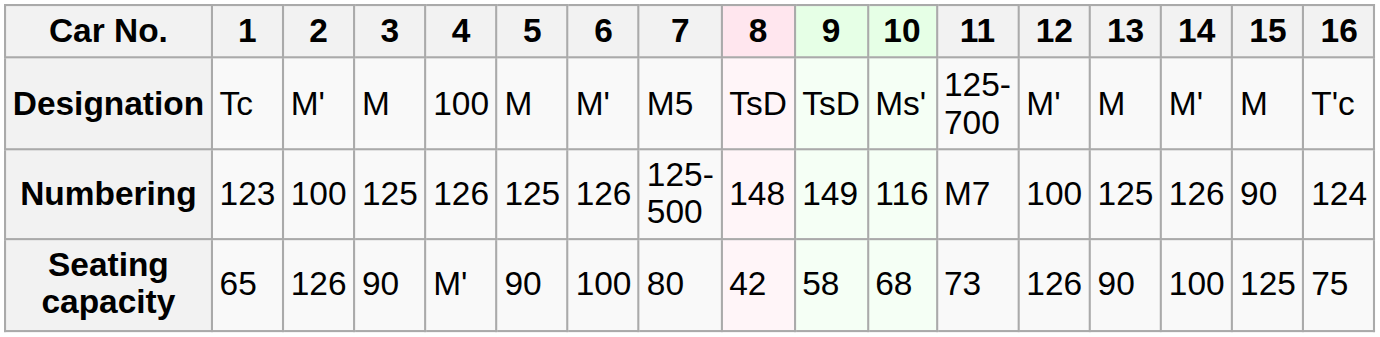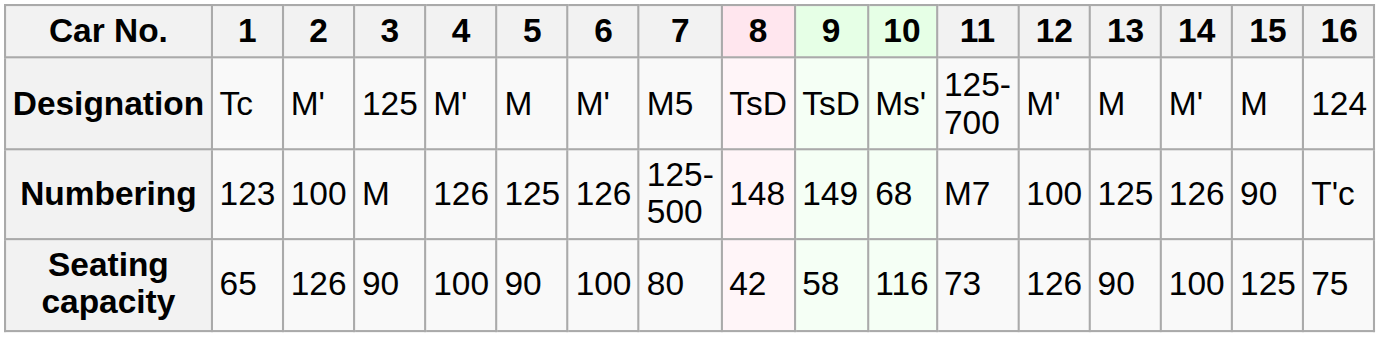 <table class="wikitable">
 <tr>
 <th>Car No.</th>
 <th>1</th>
 <th>2</th>
 <th>3</th>
 <th>4</th>
 <th>5</th>
 <th>6</th>
 <th>7</th>
 <th style="background: #FFE6EE">8</th>
 <th style="background: #E6FFE6">9</th>
 <th style="background: #E6FFE6">10</th>
 <th>11</th>
 <th>12</th>
 <th>13</th>
 <th>14</th>
 <th>15</th>
 <th>16</th>
 </tr>
 <tr>
 <th>Designation</th>
 <td>Tc</td>
 <td>M'</td>
-<td>M</td>
-<td>100</td>
+<td>125</td>
+<td>M'</td>
 <td>M</td>
 <td>M'</td>
 <td>M5</td>
 <td style="background: #FFF5F8">TsD</td>
 <td style="background: #F5FFF5">TsD</td>
 <td style="background: #F5FFF5">Ms'</td>
 <td>125-700</td>
 <td>M'</td>
 <td>M</td>
 <td>M'</td>
 <td>M</td>
-<td>T'c</td>
+<td>124</td>
 </tr>
 <tr>
 <th>Numbering</th>
 <td>123</td>
 <td>100</td>
-<td>125</td>
+<td>M</td>
 <td>126</td>
 <td>125</td>
 <td>126</td>
 <td>125-500</td>
 <td style="background: #FFF5F8">148</td>
 <td style="background: #F5FFF5">149</td>
-<td style="background: #F5FFF5">116</td>
+<td style="background: #F5FFF5">68</td>
 <td>M7</td>
 <td>100</td>
 <td>125</td>
 <td>126</td>
 <td>90</td>
-<td>124</td>
+<td>T'c</td>
 </tr>
 <tr>
 <th>Seating capacity</th>
 <td>65</td>
 <td>126</td>
 <td>90</td>
-<td>M'</td>
+<td>100</td>
 <td>90</td>
 <td>100</td>
 <td>80</td>
 <td style="background: #FFF5F8">42</td>
 <td style="background: #F5FFF5">58</td>
-<td style="background: #F5FFF5">68</td>
+<td style="background: #F5FFF5">116</td>
 <td>73</td>
 <td>126</td>
 <td>90</td>
 <td>100</td>
 <td>125</td>
 <td>75</td>
 </tr>
 </table>
